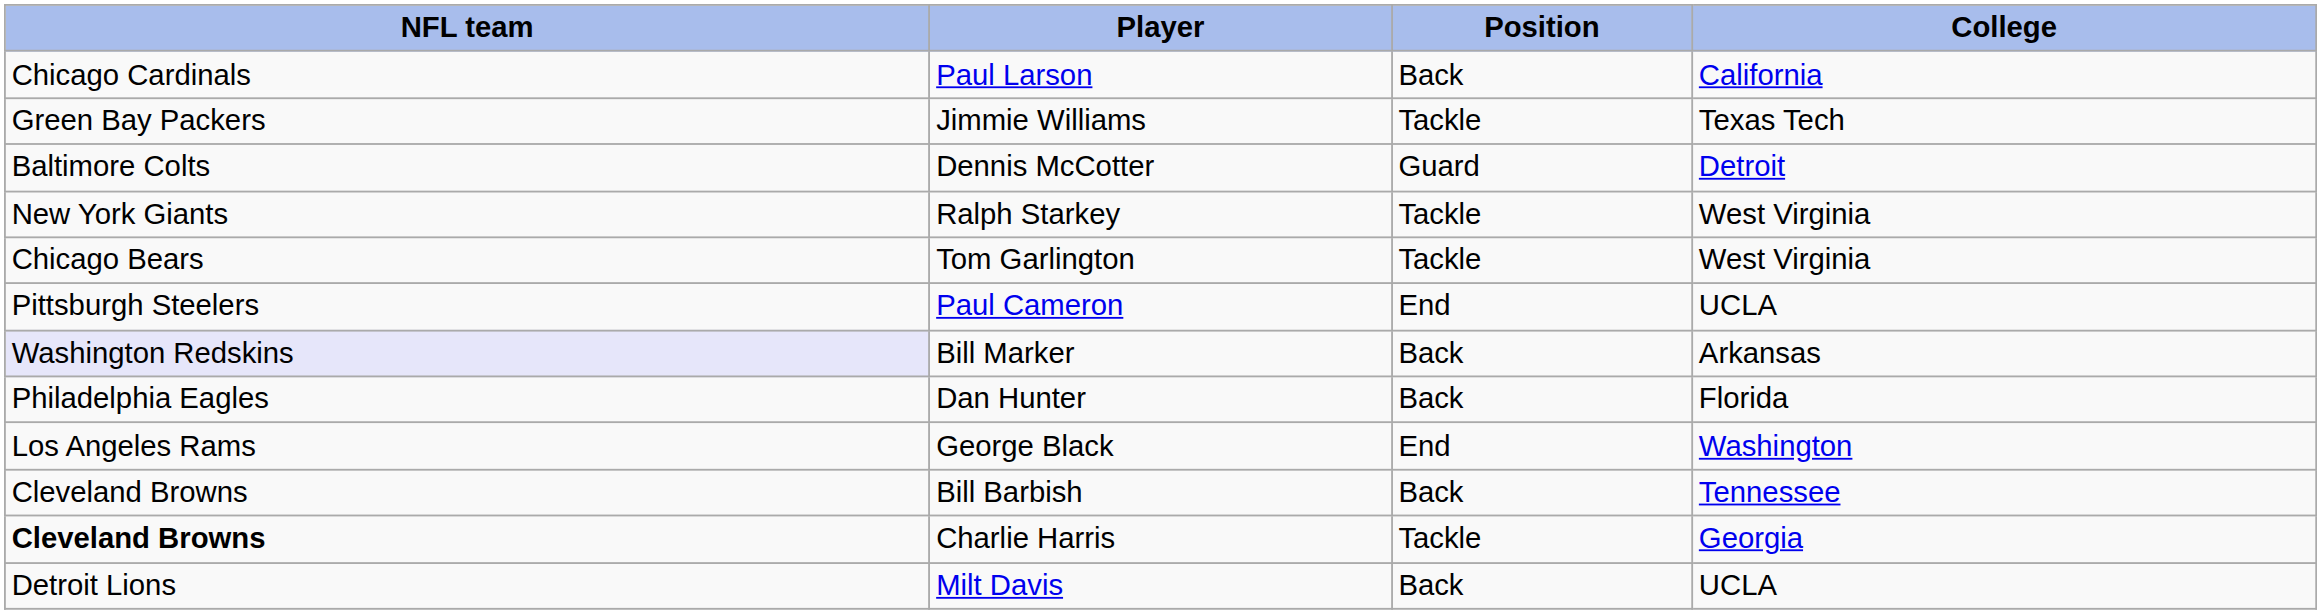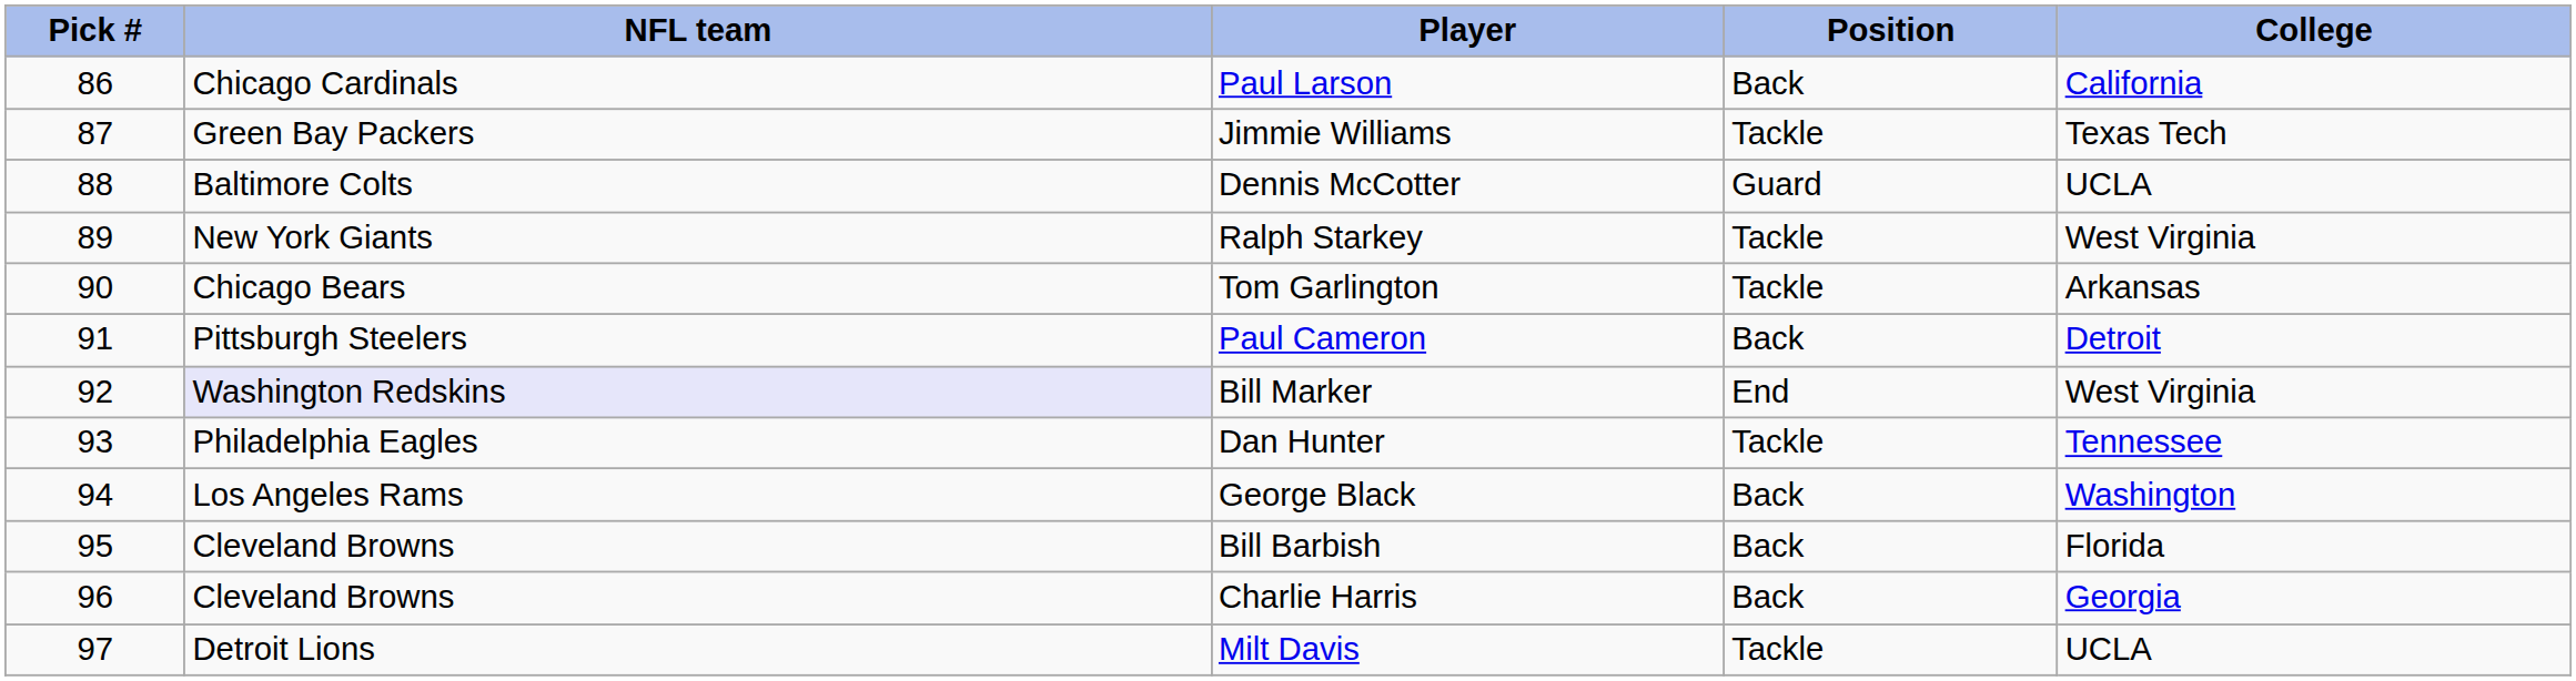 <table class="wikitable sortable sortable" style="width: 100%">
 <tr>
+<th style="background:#a8bdec; width:7%;">Pick #</th>
 <th style="width:40%; background:#a8bdec;">NFL team</th>
 <th style="width:20%; background:#a8bdec;">Player</th>
 <th style="width:13%; background:#a8bdec;">Position</th>
 <th style="background:#A8BDEC;">College</th>
 </tr>
 <tr>
+<td align=center>86</td>
 <td>Chicago Cardinals</td>
 <td><a href='#'>Paul Larson</a></td>
 <td>Back</td>
 <td><a href='#'>California</a></td>
 </tr>
 <tr>
+<td align=center>87</td>
 <td>Green Bay Packers</td>
 <td>Jimmie Williams</td>
 <td>Tackle</td>
 <td>Texas Tech</td>
 </tr>
 <tr>
+<td align=center>88</td>
 <td>Baltimore Colts</td>
 <td>Dennis McCotter</td>
 <td>Guard</td>
-<td><a href='#'>Detroit</a></td>
+<td>UCLA</td>
 </tr>
 <tr>
+<td align=center>89</td>
 <td>New York Giants</td>
 <td>Ralph Starkey</td>
 <td>Tackle</td>
 <td>West Virginia</td>
 </tr>
 <tr>
+<td align=center>90</td>
 <td>Chicago Bears</td>
 <td>Tom Garlington</td>
 <td>Tackle</td>
+<td>Arkansas</td>
+</tr>
+<tr>
+<td align=center>91</td>
+<td>Pittsburgh Steelers</td>
+<td><a href='#'>Paul Cameron</a></td>
+<td>Back</td>
+<td><a href='#'>Detroit</a></td>
+</tr>
+<tr>
+<td align=center>92</td>
+<td style="background: lavender;">Washington Redskins</td>
+<td>Bill Marker</td>
+<td>End</td>
 <td>West Virginia</td>
 </tr>
 <tr>
-<td>Pittsburgh Steelers</td>
-<td><a href='#'>Paul Cameron</a></td>
-<td>End</td>
-<td>UCLA</td>
+<td align=center>93</td>
+<td>Philadelphia Eagles</td>
+<td>Dan Hunter</td>
+<td>Tackle</td>
+<td><a href='#'>Tennessee</a></td>
 </tr>
 <tr>
-<td style="background: lavender;">Washington Redskins</td>
-<td>Bill Marker</td>
+<td align=center>94</td>
+<td>Los Angeles Rams</td>
+<td>George Black</td>
 <td>Back</td>
-<td>Arkansas</td>
+<td><a href='#'>Washington</a></td>
 </tr>
 <tr>
-<td>Philadelphia Eagles</td>
-<td>Dan Hunter</td>
+<td align=center>95</td>
+<td>Cleveland Browns</td>
+<td>Bill Barbish</td>
 <td>Back</td>
 <td>Florida</td>
 </tr>
 <tr>
-<td>Los Angeles Rams</td>
-<td>George Black</td>
-<td>End</td>
-<td><a href='#'>Washington</a></td>
-</tr>
-<tr>
+<td align=center>96</td>
 <td>Cleveland Browns</td>
-<td>Bill Barbish</td>
+<td>Charlie Harris</td>
 <td>Back</td>
-<td><a href='#'>Tennessee</a></td>
-</tr>
-<tr>
-<td><strong>Cleveland Browns</strong></td>
-<td>Charlie Harris</td>
-<td>Tackle</td>
 <td><a href='#'>Georgia</a></td>
 </tr>
 <tr>
+<td align=center>97</td>
 <td>Detroit Lions</td>
 <td><a href='#'>Milt Davis</a></td>
-<td>Back</td>
+<td>Tackle</td>
 <td>UCLA</td>
 </tr>
 </table>
